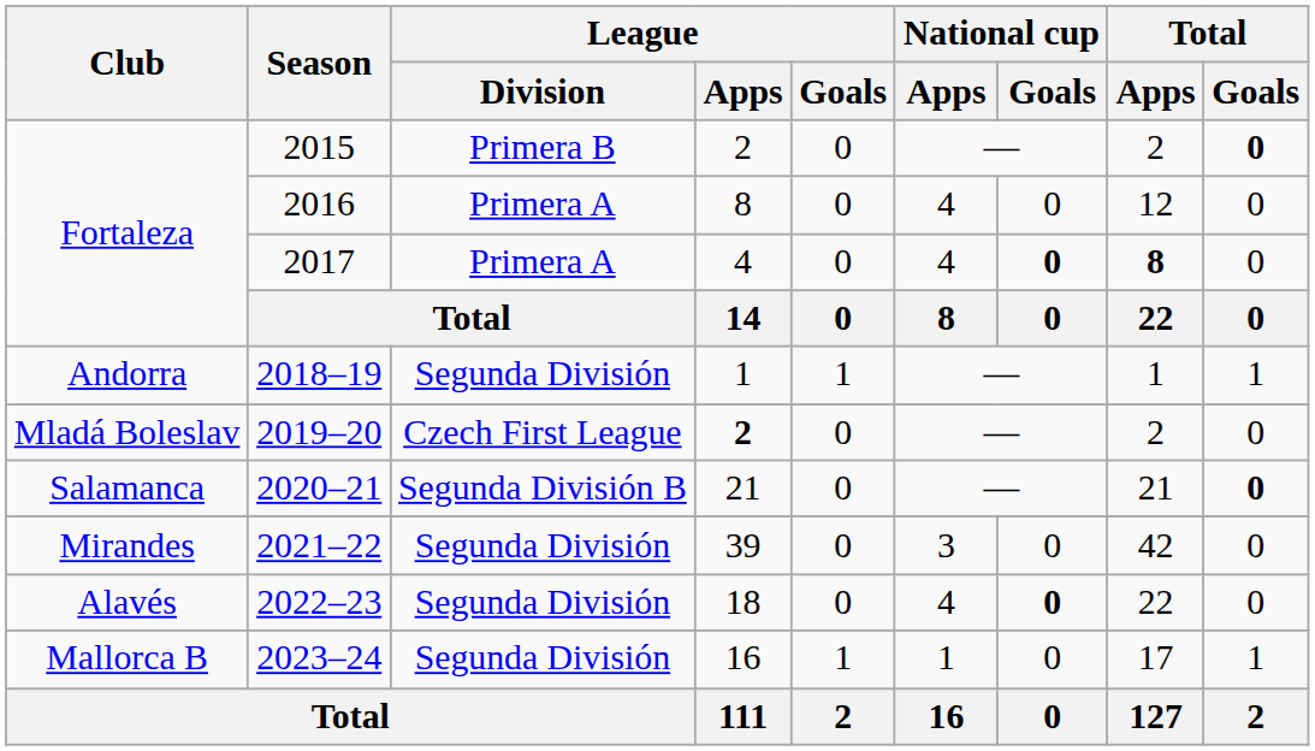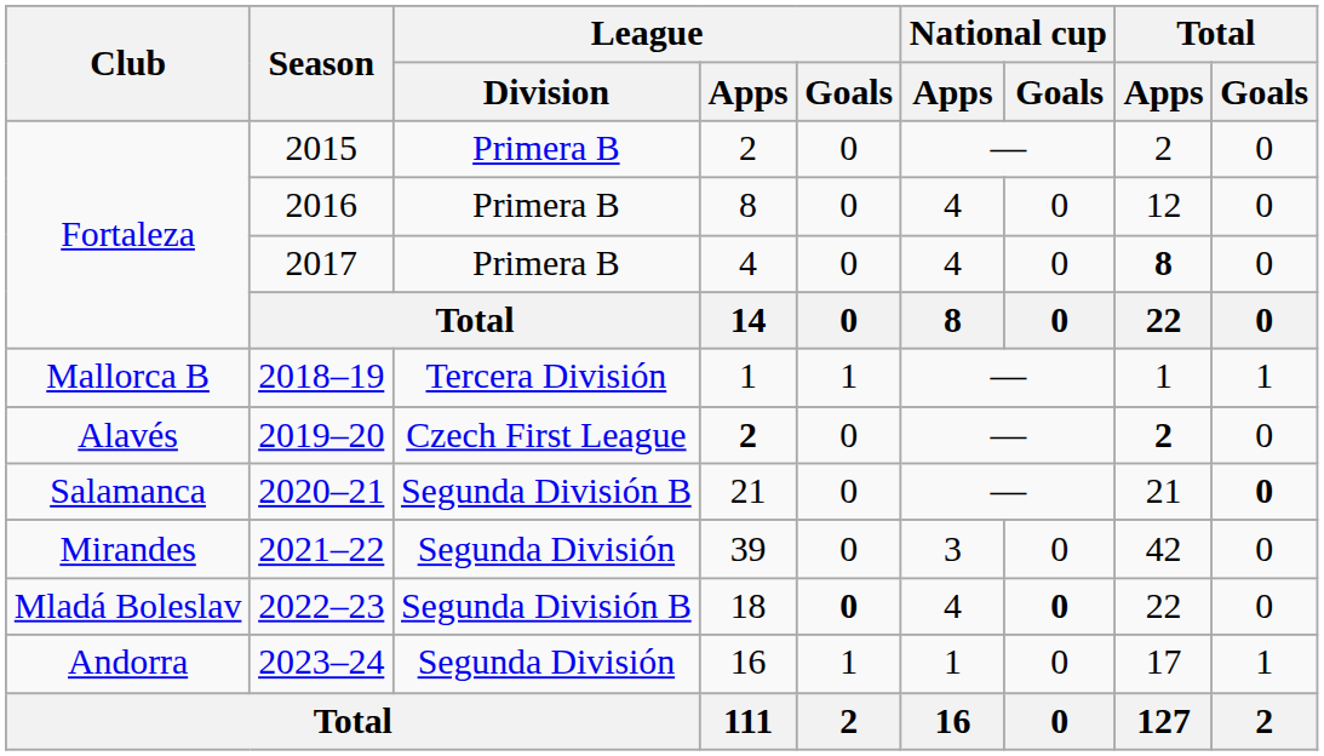 <table class=wikitable style=text-align:center>
 <tr>
 <th rowspan=2>Club</th>
 <th rowspan=2>Season</th>
 <th colspan=3>League</th>
 <th colspan=2>National cup</th>
 <th colspan=2>Total</th>
 </tr>
 <tr>
 <th>Division</th>
 <th>Apps</th>
 <th>Goals</th>
 <th>Apps</th>
 <th>Goals</th>
 <th>Apps</th>
 <th>Goals</th>
 </tr>
 <tr>
 <td rowspan="4"><a href='#'>Fortaleza</a></td>
 <td>2015</td>
 <td><a href='#'>Primera B</a></td>
 <td>2</td>
 <td>0</td>
 <td colspan="2">—</td>
 <td>2</td>
-<td><strong>0</strong></td>
+<td>0</td>
 </tr>
 <tr>
 <td>2016</td>
-<td><a href='#'>Primera A</a></td>
+<td>Primera B</td>
 <td>8</td>
 <td>0</td>
 <td>4</td>
 <td>0</td>
 <td>12</td>
 <td>0</td>
 </tr>
 <tr>
 <td>2017</td>
-<td><a href='#'>Primera A</a></td>
+<td>Primera B</td>
 <td>4</td>
 <td>0</td>
 <td>4</td>
-<td><strong>0</strong></td>
+<td>0</td>
 <td><strong>8</strong></td>
 <td>0</td>
 </tr>
 <tr>
 <th colspan="2">Total</th>
 <th>14</th>
 <th>0</th>
 <th>8</th>
 <th>0</th>
 <th>22</th>
 <th>0</th>
 </tr>
 <tr>
-<td><a href='#'>Andorra</a></td>
+<td><a href='#'>Mallorca B</a></td>
 <td><a href='#'>2018–19</a></td>
-<td><a href='#'>Segunda División</a></td>
+<td><a href='#'>Tercera División</a></td>
 <td>1</td>
 <td>1</td>
 <td colspan="2">—</td>
 <td>1</td>
 <td>1</td>
 </tr>
 <tr>
-<td><a href='#'>Mladá Boleslav</a></td>
+<td><a href='#'>Alavés</a></td>
 <td><a href='#'>2019–20</a></td>
 <td><a href='#'>Czech First League</a></td>
 <td><strong>2</strong></td>
 <td>0</td>
 <td colspan="2">—</td>
-<td>2</td>
+<td><strong>2</strong></td>
 <td>0</td>
 </tr>
 <tr>
 <td><a href='#'>Salamanca</a></td>
 <td><a href='#'>2020–21</a></td>
 <td><a href='#'>Segunda División B</a></td>
 <td>21</td>
 <td>0</td>
 <td colspan="2">—</td>
 <td>21</td>
 <td><strong>0</strong></td>
 </tr>
 <tr>
 <td><a href='#'>Mirandes</a></td>
 <td><a href='#'>2021–22</a></td>
 <td><a href='#'>Segunda División</a></td>
 <td>39</td>
 <td>0</td>
 <td>3</td>
 <td>0</td>
 <td>42</td>
 <td>0</td>
 </tr>
 <tr>
-<td><a href='#'>Alavés</a></td>
+<td><a href='#'>Mladá Boleslav</a></td>
 <td><a href='#'>2022–23</a></td>
-<td><a href='#'>Segunda División</a></td>
+<td><a href='#'>Segunda División B</a></td>
 <td>18</td>
-<td>0</td>
+<td><strong>0</strong></td>
 <td>4</td>
 <td><strong>0</strong></td>
 <td>22</td>
 <td>0</td>
 </tr>
 <tr>
-<td><a href='#'>Mallorca B</a></td>
+<td><a href='#'>Andorra</a></td>
 <td><a href='#'>2023–24</a></td>
 <td><a href='#'>Segunda División</a></td>
 <td>16</td>
 <td>1</td>
 <td>1</td>
 <td>0</td>
 <td>17</td>
 <td>1</td>
 </tr>
 <tr>
 <th colspan=3>Total</th>
 <th>111</th>
 <th>2</th>
 <th>16</th>
 <th>0</th>
 <th>127</th>
 <th>2</th>
 </tr>
 </table>
